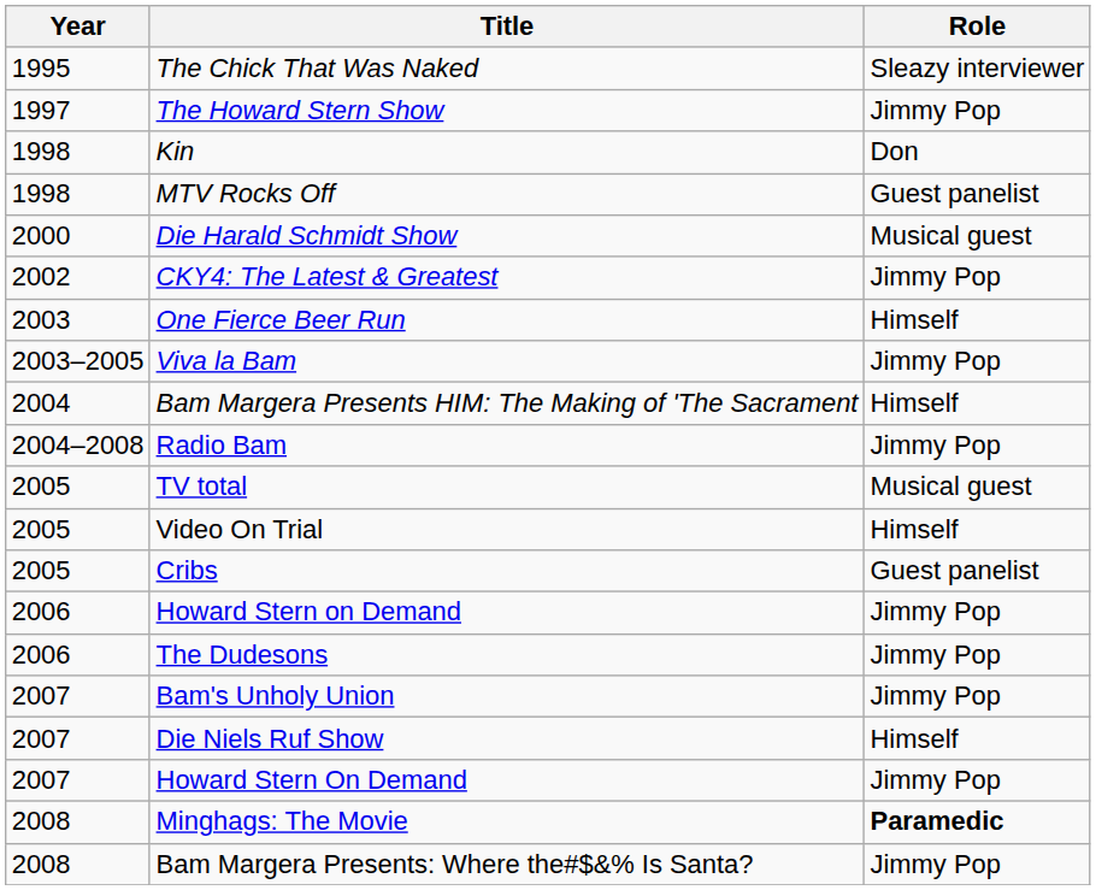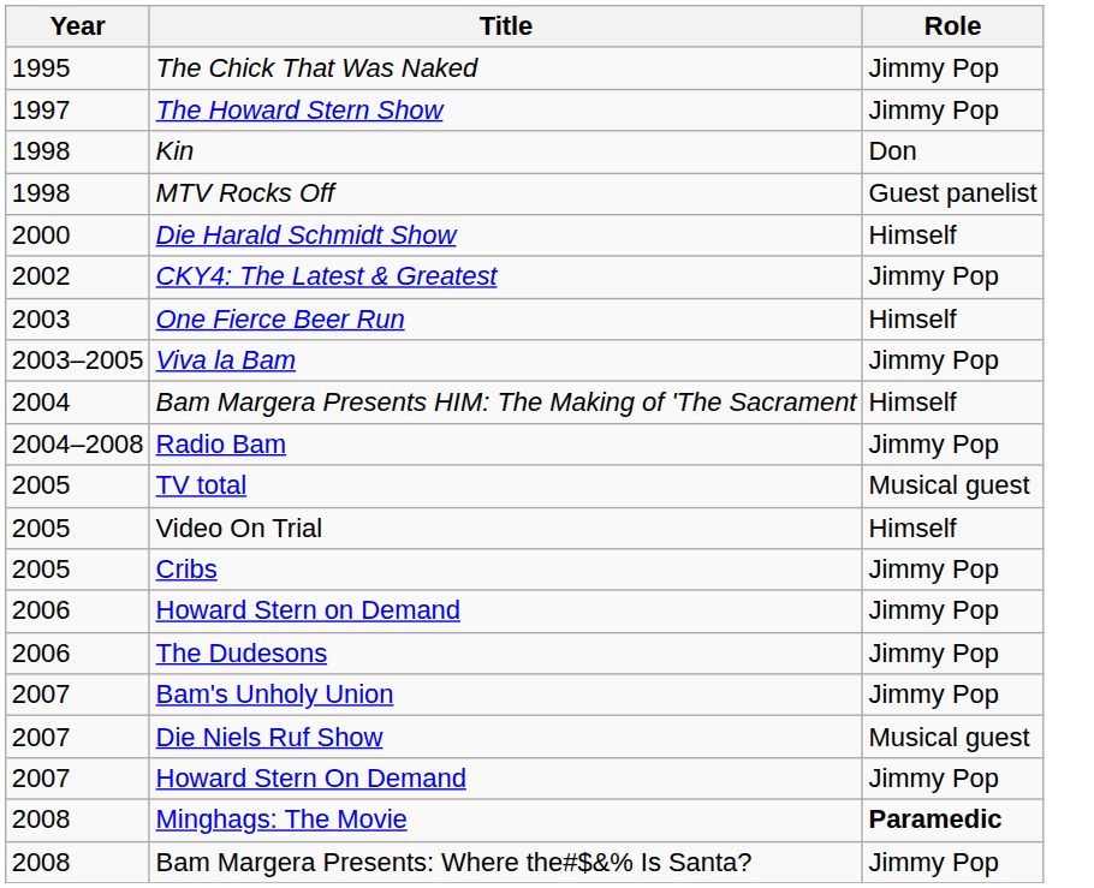 <table class="wikitable sortable">
 <tr>
 <th>Year</th>
 <th>Title</th>
 <th>Role</th>
 </tr>
 <tr>
 <td>1995</td>
 <td><em>The Chick That Was Naked</em></td>
-<td>Sleazy interviewer</td>
+<td>Jimmy Pop</td>
 </tr>
 <tr>
 <td>1997</td>
 <td><em><a href='#'>The Howard Stern Show</a></em></td>
 <td>Jimmy Pop</td>
 </tr>
 <tr>
 <td>1998</td>
 <td><em>Kin</em></td>
 <td>Don</td>
 </tr>
 <tr>
 <td>1998</td>
 <td><em>MTV Rocks Off</em></td>
 <td>Guest panelist</td>
 </tr>
 <tr>
 <td>2000</td>
 <td><em><a href='#'>Die Harald Schmidt Show</a> </em></td>
-<td>Musical guest</td>
+<td>Himself</td>
 </tr>
 <tr>
 <td>2002</td>
 <td><em><a href='#'>CKY4: The Latest & Greatest</a></em></td>
 <td>Jimmy Pop</td>
 </tr>
 <tr>
 <td>2003</td>
 <td><em><a href='#'>One Fierce Beer Run</a></em></td>
 <td>Himself</td>
 </tr>
 <tr>
 <td>2003–2005</td>
 <td><em><a href='#'>Viva la Bam</a></em></td>
 <td>Jimmy Pop</td>
 </tr>
 <tr>
 <td>2004</td>
 <td><em>Bam Margera Presents HIM: The Making of 'The Sacrament<strong></td>
 <td>Himself</td>
 </tr>
 <tr>
 <td>2004–2008</td>
 <td></em><a href='#'>Radio Bam</a><em></td>
 <td>Jimmy Pop</td>
 </tr>
 <tr>
 <td>2005</td>
 <td></em><a href='#'>TV total</a><em></td>
 <td>Musical guest</td>
 </tr>
 <tr>
 <td>2005</td>
 <td></em>Video On Trial<em></td>
 <td>Himself</td>
 </tr>
 <tr>
 <td>2005</td>
 <td></em><a href='#'>Cribs</a><em></td>
-<td>Guest panelist</td>
+<td>Jimmy Pop</td>
 </tr>
 <tr>
 <td>2006</td>
 <td></em><a href='#'>Howard Stern on Demand</a><em></td>
 <td>Jimmy Pop</td>
 </tr>
 <tr>
 <td>2006</td>
 <td></em><a href='#'>The Dudesons</a><em></td>
 <td>Jimmy Pop</td>
 </tr>
 <tr>
 <td>2007</td>
 <td></em><a href='#'>Bam's Unholy Union</a><em></td>
 <td>Jimmy Pop</td>
 </tr>
 <tr>
 <td>2007</td>
 <td></em><a href='#'>Die Niels Ruf Show</a><em></td>
-<td>Himself</td>
+<td>Musical guest</td>
 </tr>
 <tr>
 <td>2007</td>
 <td></em><a href='#'>Howard Stern On Demand</a><em></td>
 <td>Jimmy Pop</td>
 </tr>
 <tr>
 <td>2008</td>
 <td></em><a href='#'>Minghags: The Movie</a><em></td>
 <td><strong>Paramedic</strong></td>
 </tr>
 <tr>
 <td>2008</td>
 <td></em>Bam Margera Presents: Where the#$&% Is Santa?<em></td>
 <td>Jimmy Pop</td>
 </tr>
 </table>
